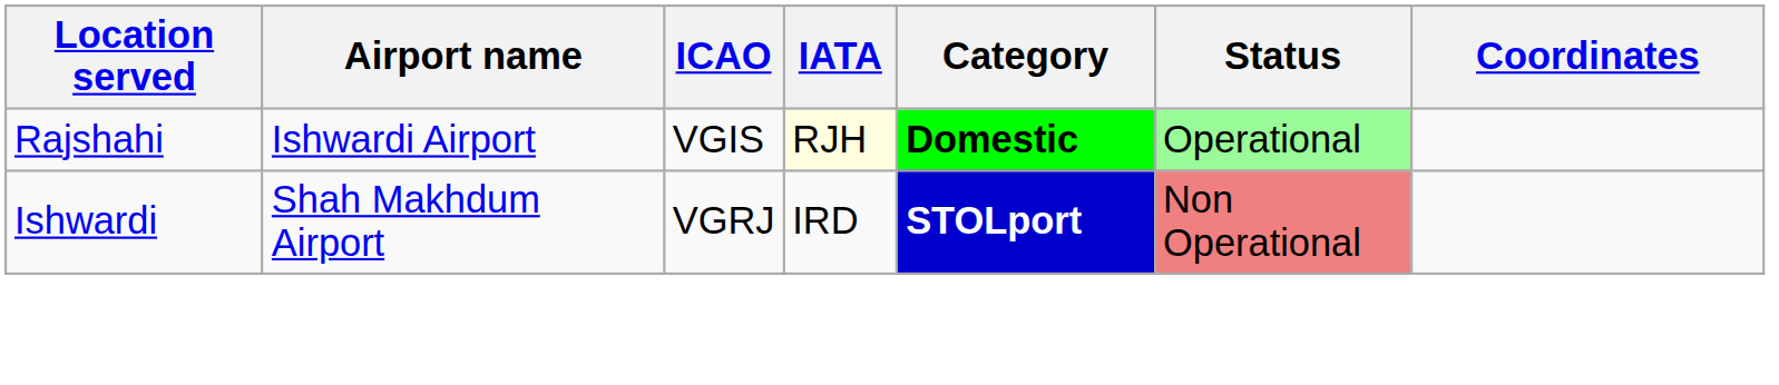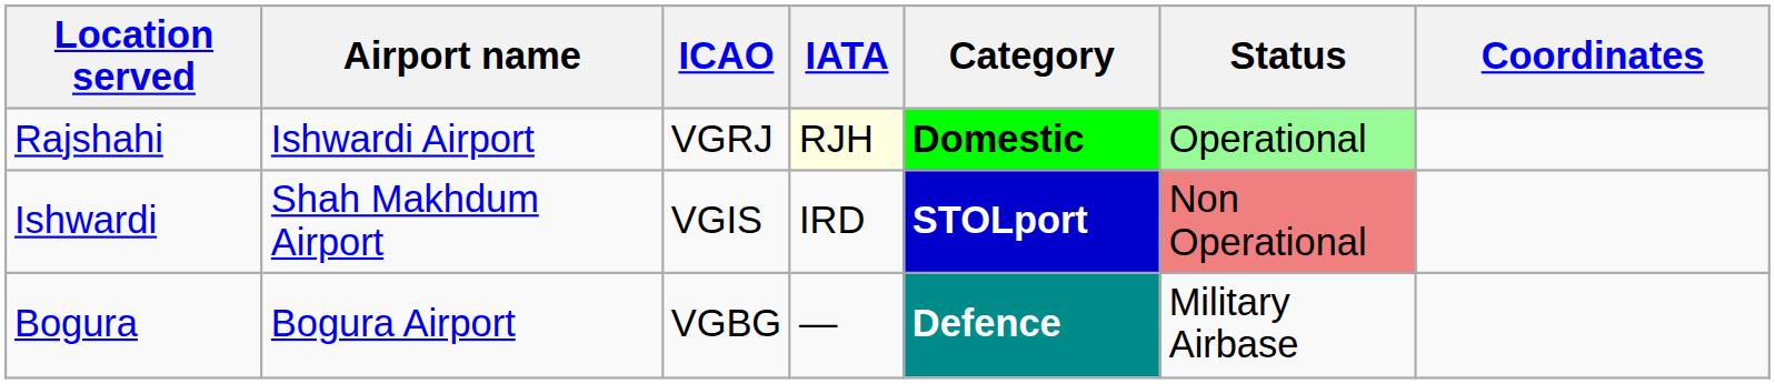 <table class="wikitable sortable">
 <tr>
 <th width=100><a href='#'>Location served</a></th>
 <th width=160>Airport name</th>
 <th width=40><a href='#'>ICAO</a></th>
 <th width=40><a href='#'>IATA</a></th>
 <th width=100>Category</th>
 <th width=100>Status</th>
 <th width=140><a href='#'>Coordinates</a></th>
 </tr>
 <tr>
 <td><a href='#'>Rajshahi</a></td>
 <td><a href='#'>Ishwardi Airport</a></td>
-<td>VGIS</td>
+<td>VGRJ</td>
 <td style="background: lightyellow;">RJH</td>
 <td style="background:#00FF00;"><strong>Domestic</strong></td>
 <td style="background:PaleGreen; color:black;">Operational</td>
 <td></td>
 </tr>
 <tr>
 <td><a href='#'>Ishwardi</a></td>
 <td><a href='#'>Shah Makhdum Airport</a></td>
-<td>VGRJ</td>
+<td>VGIS</td>
 <td>IRD</td>
 <td style="background:MediumBlue; color:white;"><strong>STOLport</strong></td>
 <td style="background:LightCoral; color:black;">Non Operational</td>
 <td></td>
 </tr>
+<tr>
+<td><a href='#'>Bogura</a></td>
+<td><a href='#'>Bogura Airport</a></td>
+<td>VGBG</td>
+<td>—</td>
+<td style="background:DarkCyan; color:white;"><strong>Defence</strong></td>
+<td>Military Airbase</td>
+<td></td>
+</tr>
 </table>
